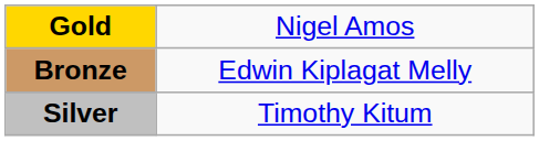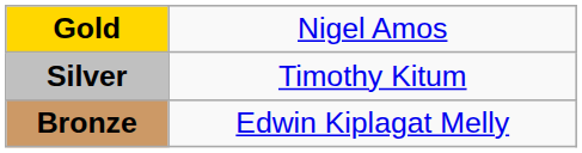 <table class="wikitable" style=" text-align:center; " width="35%">
 <tr>
 <td style="background:gold"><strong>Gold</strong></td>
 <td><a href='#'>Nigel Amos</a><br><small></small></td>
 </tr>
 <tr>
+<td style="background:silver"><strong>Silver</strong></td>
+<td><a href='#'>Timothy Kitum</a><br><small></small></td>
+</tr>
+<tr>
 <td style="background:#cc9966"><strong>Bronze</strong></td>
 <td><a href='#'>Edwin Kiplagat Melly</a><br><small></small></td>
 </tr>
-<tr>
-<td style="background:silver"><strong>Silver</strong></td>
-<td><a href='#'>Timothy Kitum</a><br><small></small></td>
-</tr>
 </table>
